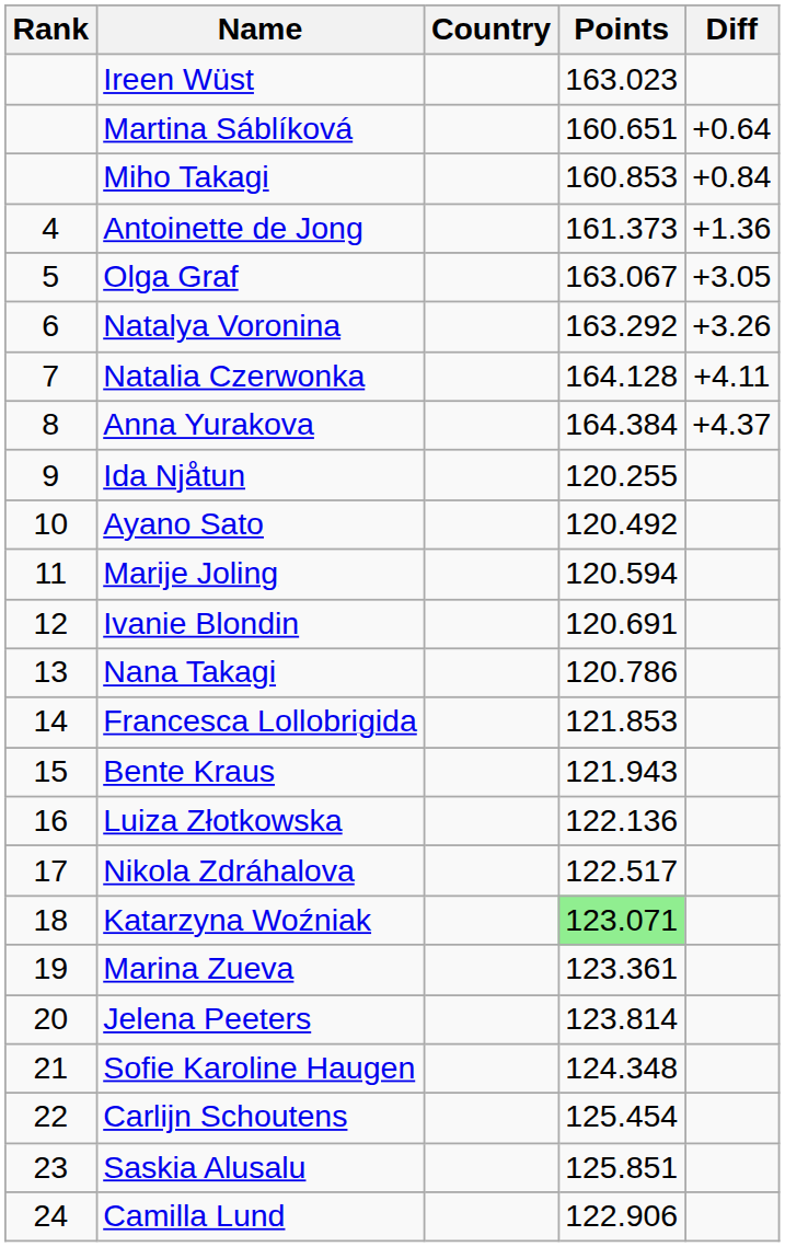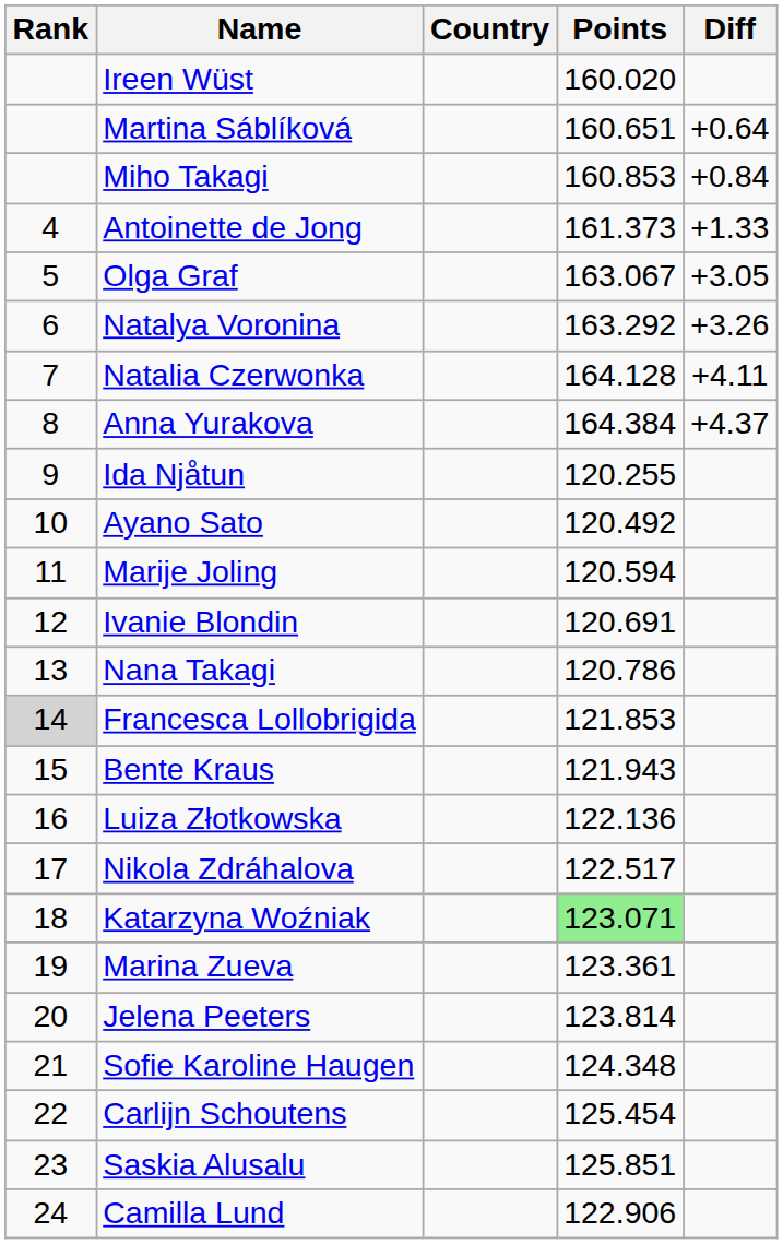 <table class="wikitable sortable" style="text-align:center">
 <tr>
 <th>Rank</th>
 <th>Name</th>
 <th>Country</th>
 <th>Points</th>
 <th>Diff</th>
 </tr>
 <tr>
 <td></td>
 <td align=left><a href='#'>Ireen Wüst</a></td>
 <td align=left></td>
-<td>163.023</td>
+<td>160.020</td>
 <td></td>
 </tr>
 <tr>
 <td></td>
 <td align=left><a href='#'>Martina Sáblíková</a></td>
 <td align=left></td>
 <td>160.651</td>
 <td>+0.64</td>
 </tr>
 <tr>
 <td></td>
 <td align=left><a href='#'>Miho Takagi</a></td>
 <td align=left></td>
 <td>160.853</td>
 <td>+0.84</td>
 </tr>
 <tr>
 <td>4</td>
 <td align=left><a href='#'>Antoinette de Jong</a></td>
 <td align=left></td>
 <td>161.373</td>
-<td>+1.36</td>
+<td>+1.33</td>
 </tr>
 <tr>
 <td>5</td>
 <td align=left><a href='#'>Olga Graf</a></td>
 <td align=left></td>
 <td>163.067</td>
 <td>+3.05</td>
 </tr>
 <tr>
 <td>6</td>
 <td align=left><a href='#'>Natalya Voronina</a></td>
 <td align=left></td>
 <td>163.292</td>
 <td>+3.26</td>
 </tr>
 <tr>
 <td>7</td>
 <td align=left><a href='#'>Natalia Czerwonka</a></td>
 <td align=left></td>
 <td>164.128</td>
 <td>+4.11</td>
 </tr>
 <tr>
 <td>8</td>
 <td align=left><a href='#'>Anna Yurakova</a></td>
 <td align=left></td>
 <td>164.384</td>
 <td>+4.37</td>
 </tr>
 <tr>
 <td>9</td>
 <td align=left><a href='#'>Ida Njåtun</a></td>
 <td align=left></td>
 <td>120.255</td>
 <td></td>
 </tr>
 <tr>
 <td>10</td>
 <td align=left><a href='#'>Ayano Sato</a></td>
 <td align=left></td>
 <td>120.492</td>
 <td></td>
 </tr>
 <tr>
 <td>11</td>
 <td align=left><a href='#'>Marije Joling</a></td>
 <td align=left></td>
 <td>120.594</td>
 <td></td>
 </tr>
 <tr>
 <td>12</td>
 <td align=left><a href='#'>Ivanie Blondin</a></td>
 <td align=left></td>
 <td>120.691</td>
 <td></td>
 </tr>
 <tr>
 <td>13</td>
 <td align=left><a href='#'>Nana Takagi</a></td>
 <td align=left></td>
 <td>120.786</td>
 <td></td>
 </tr>
 <tr>
-<td>14</td>
+<td style="background: lightgrey;">14</td>
 <td align=left><a href='#'>Francesca Lollobrigida</a></td>
 <td align=left></td>
 <td>121.853</td>
 <td></td>
 </tr>
 <tr>
 <td>15</td>
 <td align=left><a href='#'>Bente Kraus</a></td>
 <td align=left></td>
 <td>121.943</td>
 <td></td>
 </tr>
 <tr>
 <td>16</td>
 <td align=left><a href='#'>Luiza Złotkowska</a></td>
 <td align=left></td>
 <td>122.136</td>
 <td></td>
 </tr>
 <tr>
 <td>17</td>
 <td align=left><a href='#'>Nikola Zdráhalova</a></td>
 <td align=left></td>
 <td>122.517</td>
 <td></td>
 </tr>
 <tr>
 <td>18</td>
 <td align=left><a href='#'>Katarzyna Woźniak</a></td>
 <td align=left></td>
 <td style="background: lightgreen;">123.071</td>
 <td></td>
 </tr>
 <tr>
 <td>19</td>
 <td align=left><a href='#'>Marina Zueva</a></td>
 <td align=left></td>
 <td>123.361</td>
 <td></td>
 </tr>
 <tr>
 <td>20</td>
 <td align=left><a href='#'>Jelena Peeters</a></td>
 <td align=left></td>
 <td>123.814</td>
 <td></td>
 </tr>
 <tr>
 <td>21</td>
 <td align=left><a href='#'>Sofie Karoline Haugen</a></td>
 <td align=left></td>
 <td>124.348</td>
 <td></td>
 </tr>
 <tr>
 <td>22</td>
 <td align=left><a href='#'>Carlijn Schoutens</a></td>
 <td align=left></td>
 <td>125.454</td>
 <td></td>
 </tr>
 <tr>
 <td>23</td>
 <td align=left><a href='#'>Saskia Alusalu</a></td>
 <td align=left></td>
 <td>125.851</td>
 <td></td>
 </tr>
 <tr>
 <td>24</td>
 <td align=left><a href='#'>Camilla Lund</a></td>
 <td align=left></td>
 <td>122.906</td>
 <td></td>
 </tr>
 </table>
